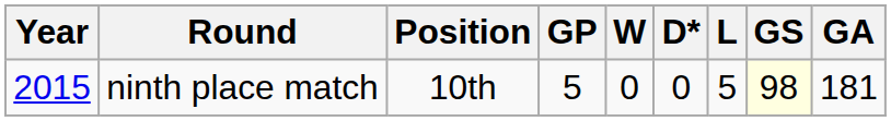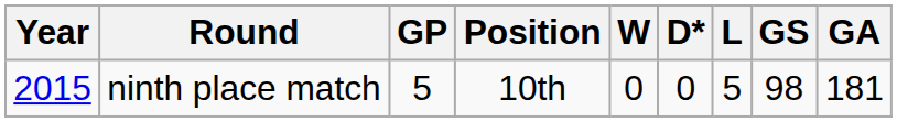 <table class="wikitable" style="text-align: center;">
 <tr>
 <th>Year</th>
 <th>Round</th>
+<th>GP</th>
 <th>Position</th>
-<th>GP</th>
 <th>W</th>
 <th>D*</th>
 <th>L</th>
 <th>GS</th>
 <th>GA</th>
 </tr>
 <tr>
 <td> <a href='#'>2015</a></td>
 <td>ninth place match</td>
+<td>5</td>
 <td>10th</td>
-<td>5</td>
 <td>0</td>
 <td>0</td>
 <td>5</td>
-<td style="background: lightyellow;">98</td>
+<td>98</td>
 <td>181</td>
 </tr>
 </table>
